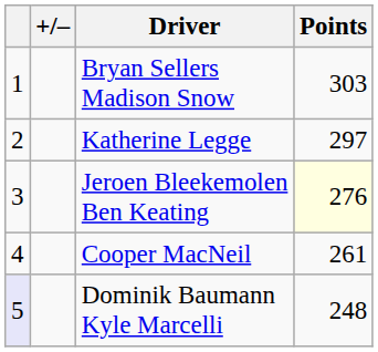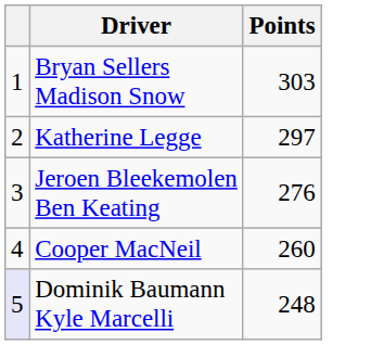 <table class="wikitable" style="font-size: 95%;">
 <tr>
 <th scope="col"></th>
-<th scope="col">+/–</th>
 <th scope="col">Driver</th>
 <th scope="col">Points</th>
 </tr>
 <tr>
 <td align=center>1</td>
-<td align="left"></td>
 <td> <a href='#'>Bryan Sellers</a><br> <a href='#'>Madison Snow</a></td>
 <td align=right>303</td>
 </tr>
 <tr>
 <td align=center>2</td>
-<td align="left"></td>
 <td> <a href='#'>Katherine Legge</a></td>
 <td align=right>297</td>
 </tr>
 <tr>
 <td align=center>3</td>
-<td align="left"></td>
 <td> <a href='#'>Jeroen Bleekemolen</a><br> <a href='#'>Ben Keating</a></td>
-<td align=right style="background: lightyellow;">276</td>
+<td align=right>276</td>
 </tr>
 <tr>
 <td align=center>4</td>
-<td align="left"></td>
 <td> <a href='#'>Cooper MacNeil</a></td>
-<td align=right>261</td>
+<td align=right>260</td>
 </tr>
 <tr>
 <td align=center style="background: lavender;">5</td>
-<td align="left"></td>
 <td> Dominik Baumann<br> <a href='#'>Kyle Marcelli</a></td>
 <td align=right>248</td>
 </tr>
 </table>
